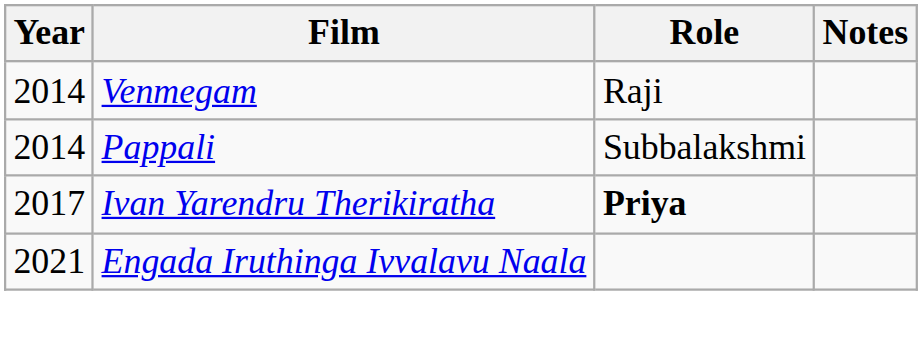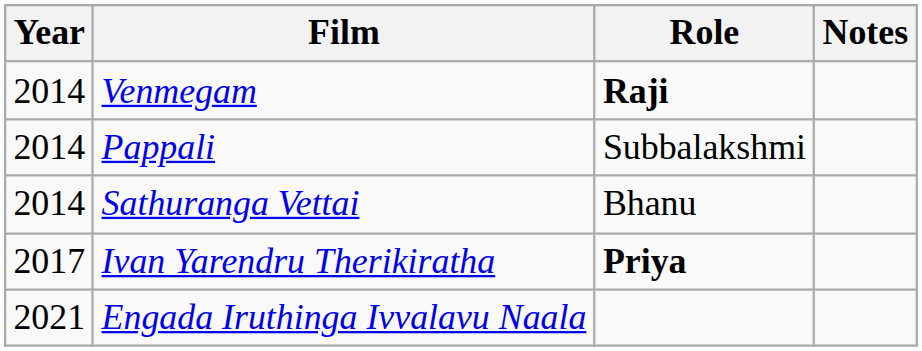 <table class="wikitable sortable">
 <tr style="background:#ccc; text-align:center;">
 <th>Year</th>
 <th>Film</th>
 <th>Role</th>
 <th>Notes</th>
 </tr>
 <tr>
 <td>2014</td>
 <td><em><a href='#'>Venmegam</a></em></td>
-<td>Raji</td>
+<td><strong>Raji</strong></td>
 <td></td>
 </tr>
 <tr>
 <td>2014</td>
 <td><em><a href='#'>Pappali</a></em></td>
 <td>Subbalakshmi</td>
+<td></td>
+</tr>
+<tr>
+<td>2014</td>
+<td><em><a href='#'>Sathuranga Vettai</a></em></td>
+<td>Bhanu</td>
 <td></td>
 </tr>
 <tr>
 <td>2017</td>
 <td><em><a href='#'>Ivan Yarendru Therikiratha</a></em></td>
 <td><strong>Priya</strong></td>
 <td></td>
 </tr>
 <tr>
 <td>2021</td>
 <td><em><a href='#'>Engada Iruthinga Ivvalavu Naala</a></em></td>
 <td></td>
 <td></td>
 </tr>
 </table>
